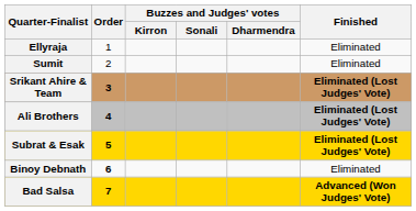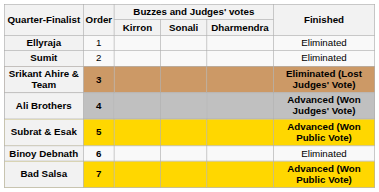 <table class="wikitable plainrowheaders sortable" style="text-align:center;">
 <tr>
 <th rowspan="2" scope="col" class="unsortable" style="width:17em;">Quarter-Finalist</th>
 <th rowspan="2" scope="col" style="width:1em;">Order</th>
 <th colspan="3" scope="col" class="unsortable" style="width:24em;">Buzzes and Judges' votes</th>
 <th rowspan="2" scope="col" style="width:23em;">Finished</th>
 </tr>
 <tr>
 <th scope="col" class="unsortable" style="width:6em;">Kirron</th>
 <th scope="col" class="unsortable" style="width:6em;">Sonali</th>
 <th scope="col" class="unsortable" style="width:6em;">Dharmendra</th>
 </tr>
 <tr>
 <th scope="row">Ellyraja</th>
 <td>1</td>
 <td style="text-align:center;"></td>
 <td style="text-align:center;"></td>
 <td style="text-align:center;"></td>
 <td>Eliminated</td>
 </tr>
 <tr>
 <th scope="row">Sumit</th>
 <td>2</td>
 <td style="text-align:center;"></td>
 <td style="text-align:center;"></td>
 <td style="text-align:center;"></td>
 <td>Eliminated</td>
 </tr>
 <tr style="background:#c96;">
 <th scope="row"><strong>Srikant Ahire & Team</strong></th>
 <td><strong>3</strong></td>
 <td style="text-align:center;"></td>
 <td style="text-align:center;"></td>
 <td style="text-align:center;"></td>
 <td><strong>Eliminated (Lost Judges' Vote)</strong></td>
 </tr>
 <tr style="background:silver;">
 <th scope="row"><strong>Ali Brothers</strong></th>
 <td><strong>4</strong></td>
 <td style="text-align:center;"></td>
 <td style="text-align:center;"></td>
 <td style="text-align:center;"></td>
-<td><strong>Eliminated (Lost Judges' Vote)</strong></td>
+<td><strong>Advanced (Won Judges' Vote)</strong></td>
 </tr>
 <tr style="background:gold;">
 <th scope="row"><strong>Subrat & Esak</strong></th>
 <td><strong>5</strong></td>
 <td style="text-align:center;"></td>
 <td style="text-align:center;"></td>
 <td style="text-align:center;"></td>
-<td><strong>Eliminated (Lost Judges' Vote)</strong></td>
+<td><strong>Advanced (Won Public Vote)</strong></td>
 </tr>
 <tr>
 <th scope="row">Binoy Debnath</th>
 <td><strong>6</strong></td>
 <td style="text-align:center;"></td>
 <td style="text-align:center;"></td>
 <td style="text-align:center;"></td>
 <td>Eliminated</td>
 </tr>
 <tr style="background:gold;">
 <th scope="row"><strong>Bad Salsa</strong></th>
 <td><strong>7</strong></td>
 <td style="text-align:center;"></td>
 <td style="text-align:center;"></td>
 <td style="text-align:center;"></td>
-<td><strong>Advanced (Won Judges' Vote)</strong></td>
+<td><strong>Advanced (Won Public Vote)</strong></td>
 </tr>
 </table>
